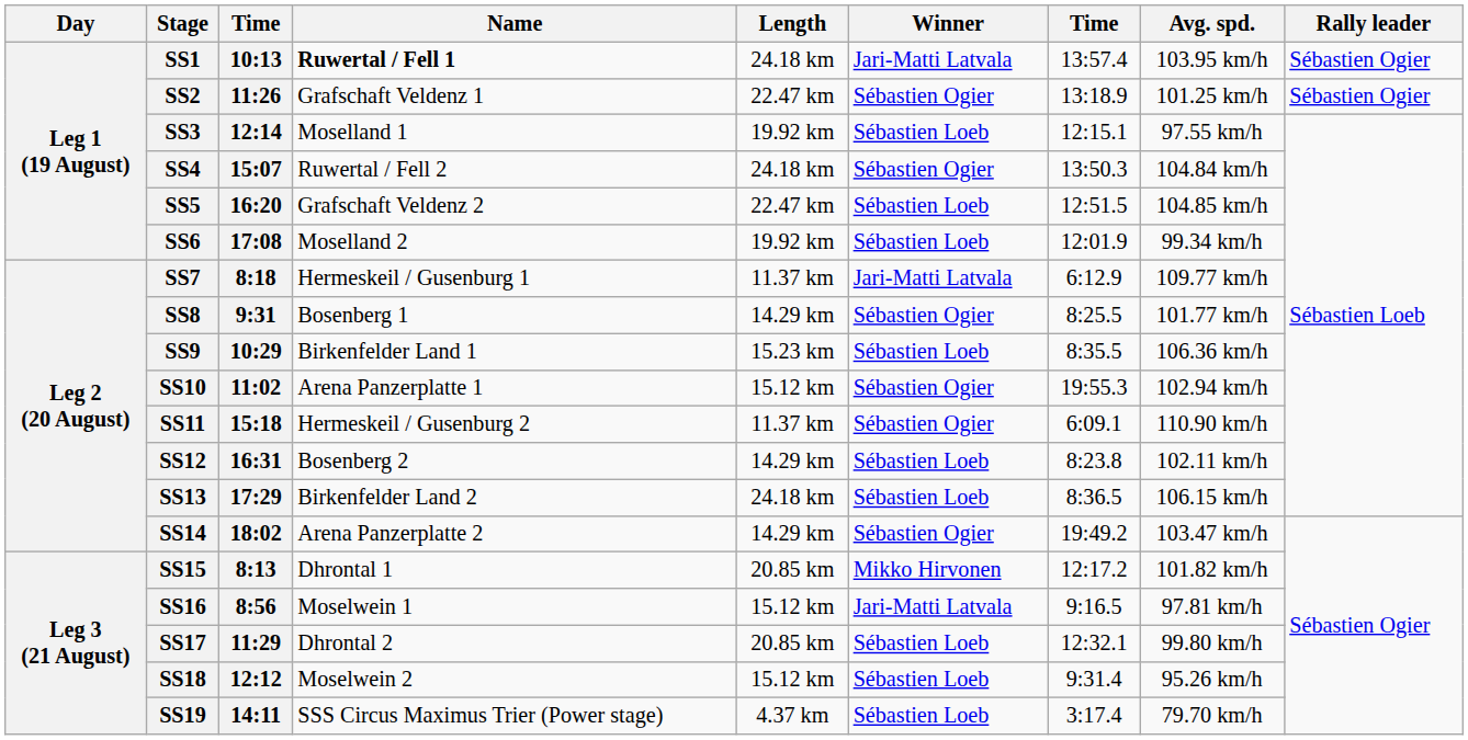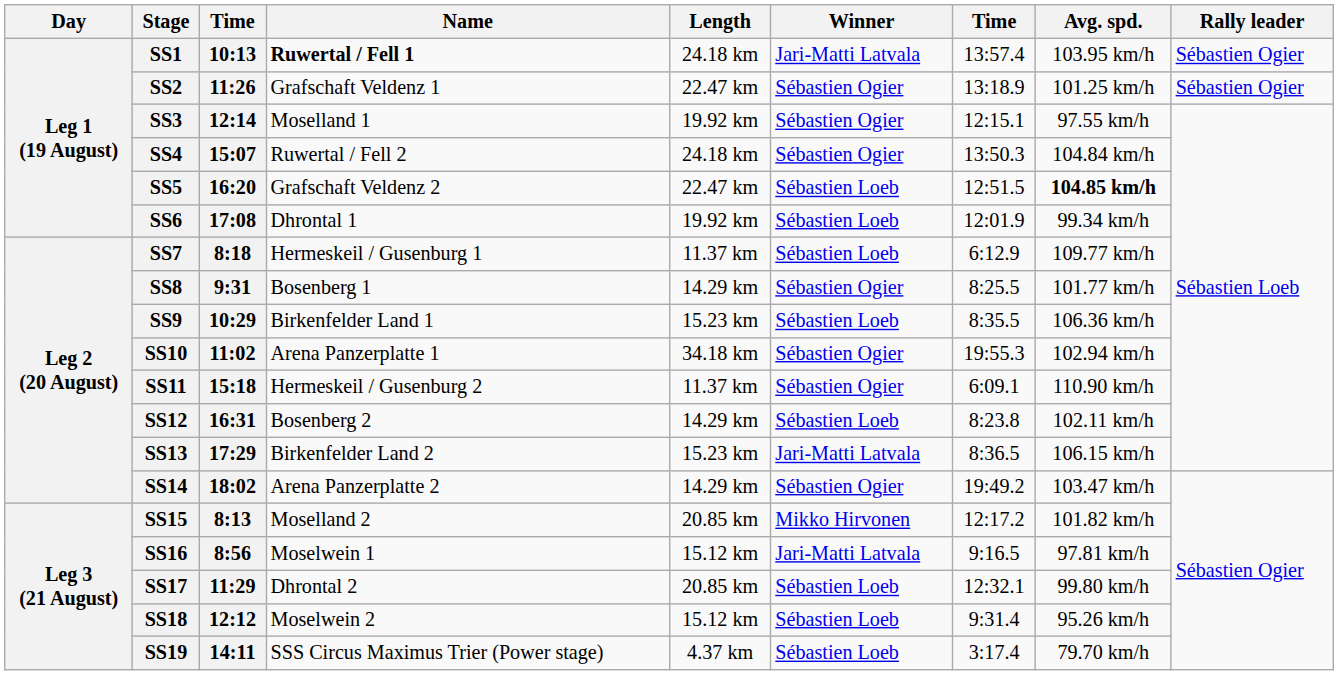 <table class="wikitable" width=100% style="text-align: center; font-size: 90%; max-width: 950px;">
 <tr>
 <th>Day</th>
 <th>Stage</th>
 <th>Time</th>
 <th>Name</th>
 <th>Length</th>
 <th>Winner</th>
 <th>Time</th>
 <th>Avg. spd.</th>
 <th>Rally leader</th>
 </tr>
 <tr>
 <th rowspan=6>Leg 1<br>(19 August)</th>
 <th>SS1</th>
 <th>10:13</th>
 <td align=left><strong>Ruwertal / Fell 1</strong></td>
 <td>24.18 km</td>
 <td align=left> <a href='#'>Jari-Matti Latvala</a></td>
 <td>13:57.4</td>
 <td>103.95 km/h</td>
 <td align=left> <a href='#'>Sébastien Ogier</a></td>
 </tr>
 <tr>
 <th>SS2</th>
 <th>11:26</th>
 <td align=left>Grafschaft Veldenz 1</td>
 <td>22.47 km</td>
 <td align=left> <a href='#'>Sébastien Ogier</a></td>
 <td>13:18.9</td>
 <td>101.25 km/h</td>
 <td align=left> <a href='#'>Sébastien Ogier</a></td>
 </tr>
 <tr>
 <th>SS3</th>
 <th>12:14</th>
 <td align=left>Moselland 1</td>
 <td>19.92 km</td>
-<td align=left> <a href='#'>Sébastien Loeb</a></td>
+<td align=left> <a href='#'>Sébastien Ogier</a></td>
 <td>12:15.1</td>
 <td>97.55 km/h</td>
 <td align=left rowspan=11> <a href='#'>Sébastien Loeb</a></td>
 </tr>
 <tr>
 <th>SS4</th>
 <th>15:07</th>
 <td align=left>Ruwertal / Fell 2</td>
 <td>24.18 km</td>
 <td align=left> <a href='#'>Sébastien Ogier</a></td>
 <td>13:50.3</td>
 <td>104.84 km/h</td>
 </tr>
 <tr>
 <th>SS5</th>
 <th>16:20</th>
 <td align=left>Grafschaft Veldenz 2</td>
 <td>22.47 km</td>
 <td align=left> <a href='#'>Sébastien Loeb</a></td>
 <td>12:51.5</td>
-<td>104.85 km/h</td>
+<td><strong>104.85 km/h</strong></td>
 </tr>
 <tr>
 <th>SS6</th>
 <th>17:08</th>
-<td align=left>Moselland 2</td>
+<td align=left>Dhrontal 1</td>
 <td>19.92 km</td>
 <td align=left> <a href='#'>Sébastien Loeb</a></td>
 <td>12:01.9</td>
 <td>99.34 km/h</td>
 </tr>
 <tr>
 <th rowspan=8>Leg 2<br>(20 August)</th>
 <th>SS7</th>
 <th>8:18</th>
 <td align=left>Hermeskeil / Gusenburg 1</td>
 <td>11.37 km</td>
-<td align=left> <a href='#'>Jari-Matti Latvala</a></td>
+<td align=left> <a href='#'>Sébastien Loeb</a></td>
 <td>6:12.9</td>
 <td>109.77 km/h</td>
 </tr>
 <tr>
 <th>SS8</th>
 <th>9:31</th>
 <td align=left>Bosenberg 1</td>
 <td>14.29 km</td>
 <td align=left> <a href='#'>Sébastien Ogier</a></td>
 <td>8:25.5</td>
 <td>101.77 km/h</td>
 </tr>
 <tr>
 <th>SS9</th>
 <th>10:29</th>
 <td align=left>Birkenfelder Land 1</td>
 <td>15.23 km</td>
 <td align=left> <a href='#'>Sébastien Loeb</a></td>
 <td>8:35.5</td>
 <td>106.36 km/h</td>
 </tr>
 <tr>
 <th>SS10</th>
 <th>11:02</th>
 <td align=left>Arena Panzerplatte 1</td>
-<td>15.12 km</td>
+<td>34.18 km</td>
 <td align=left> <a href='#'>Sébastien Ogier</a></td>
 <td>19:55.3</td>
 <td>102.94 km/h</td>
 </tr>
 <tr>
 <th>SS11</th>
 <th>15:18</th>
 <td align=left>Hermeskeil / Gusenburg 2</td>
 <td>11.37 km</td>
 <td align=left> <a href='#'>Sébastien Ogier</a></td>
 <td>6:09.1</td>
 <td>110.90 km/h</td>
 </tr>
 <tr>
 <th>SS12</th>
 <th>16:31</th>
 <td align=left>Bosenberg 2</td>
 <td>14.29 km</td>
 <td align=left> <a href='#'>Sébastien Loeb</a></td>
 <td>8:23.8</td>
 <td>102.11 km/h</td>
 </tr>
 <tr>
 <th>SS13</th>
 <th>17:29</th>
 <td align=left>Birkenfelder Land 2</td>
-<td>24.18 km</td>
-<td align=left> <a href='#'>Sébastien Loeb</a></td>
+<td>15.23 km</td>
+<td align=left> <a href='#'>Jari-Matti Latvala</a></td>
 <td>8:36.5</td>
 <td>106.15 km/h</td>
 </tr>
 <tr>
 <th>SS14</th>
 <th>18:02</th>
 <td align=left>Arena Panzerplatte 2</td>
 <td>14.29 km</td>
 <td align=left> <a href='#'>Sébastien Ogier</a></td>
 <td>19:49.2</td>
 <td>103.47 km/h</td>
 <td align=left rowspan=6> <a href='#'>Sébastien Ogier</a></td>
 </tr>
 <tr>
 <th rowspan=5>Leg 3<br>(21 August)</th>
 <th>SS15</th>
 <th>8:13</th>
-<td align=left>Dhrontal 1</td>
+<td align=left>Moselland 2</td>
 <td>20.85 km</td>
 <td align=left> <a href='#'>Mikko Hirvonen</a></td>
 <td>12:17.2</td>
 <td>101.82 km/h</td>
 </tr>
 <tr>
 <th>SS16</th>
 <th>8:56</th>
 <td align=left>Moselwein 1</td>
 <td>15.12 km</td>
 <td align=left> <a href='#'>Jari-Matti Latvala</a></td>
 <td>9:16.5</td>
 <td>97.81 km/h</td>
 </tr>
 <tr>
 <th>SS17</th>
 <th>11:29</th>
 <td align=left>Dhrontal 2</td>
 <td>20.85 km</td>
 <td align=left> <a href='#'>Sébastien Loeb</a></td>
 <td>12:32.1</td>
 <td>99.80 km/h</td>
 </tr>
 <tr>
 <th>SS18</th>
 <th>12:12</th>
 <td align=left>Moselwein 2</td>
 <td>15.12 km</td>
 <td align=left> <a href='#'>Sébastien Loeb</a></td>
 <td>9:31.4</td>
 <td>95.26 km/h</td>
 </tr>
 <tr>
 <th>SS19</th>
 <th>14:11</th>
 <td align=left>SSS Circus Maximus Trier (Power stage)</td>
 <td>4.37 km</td>
 <td align=left> <a href='#'>Sébastien Loeb</a></td>
 <td>3:17.4</td>
 <td>79.70 km/h</td>
 </tr>
 </table>
